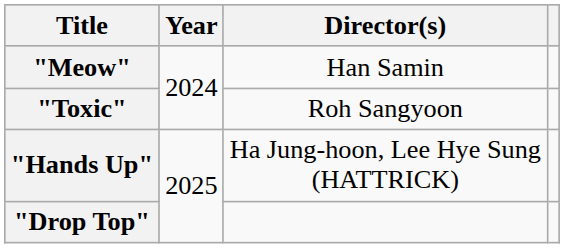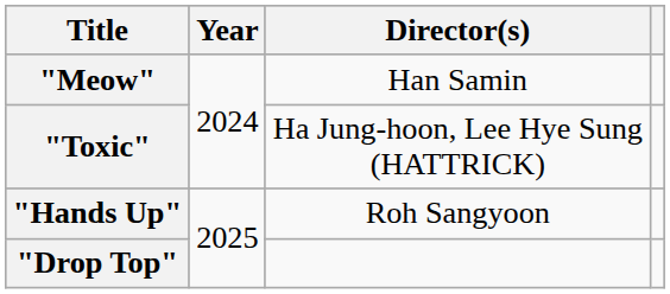 <table class="wikitable plainrowheaders" style="text-align:center">
 <tr>
 <th scope="col">Title</th>
 <th scope="col">Year</th>
 <th scope="col">Director(s)</th>
 <th scope="col"></th>
 </tr>
 <tr>
 <th scope="row">"Meow"</th>
 <td rowspan="2">2024</td>
 <td>Han Samin</td>
 <td></td>
 </tr>
 <tr>
 <th scope="row">"Toxic"</th>
-<td>Roh Sangyoon</td>
+<td>Ha Jung-hoon, Lee Hye Sung<br>(HATTRICK)</td>
 <td></td>
 </tr>
 <tr>
 <th scope="row">"Hands Up"</th>
 <td rowspan="2">2025</td>
-<td>Ha Jung-hoon, Lee Hye Sung<br>(HATTRICK)</td>
+<td>Roh Sangyoon</td>
 <td></td>
 </tr>
 <tr>
 <th scope="row">"Drop Top"</th>
 <td></td>
 <td></td>
 </tr>
 </table>
